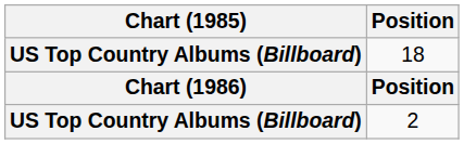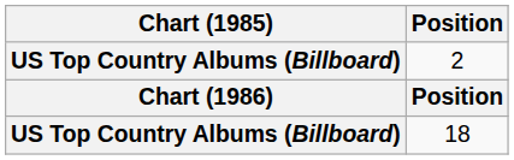 <table class="wikitable plainrowheaders" style="text-align:center">
 <tr>
 <th scope="col">Chart (1985)</th>
 <th scope="col">Position</th>
 </tr>
 <tr>
 <th scope="row">US Top Country Albums (<em>Billboard</em>)</th>
-<td>18</td>
+<td>2</td>
 </tr>
 <tr>
 <th scope="col">Chart (1986)</th>
 <th scope="col">Position</th>
 </tr>
 <tr>
 <th scope="row">US Top Country Albums (<em>Billboard</em>)</th>
-<td>2</td>
+<td>18</td>
 </tr>
 </table>
